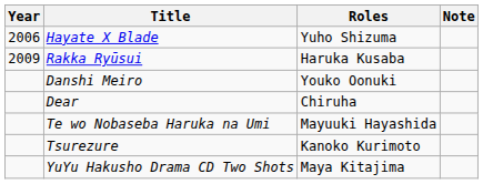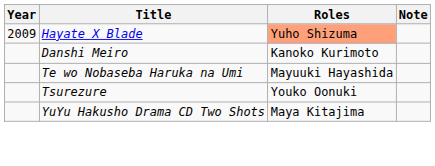 <table class="wikitable sortable">
 <tr>
 <th>Year</th>
 <th>Title</th>
 <th>Roles</th>
 <th>Note</th>
 </tr>
 <tr>
-<td>2006</td>
+<td>2009</td>
 <td><em><a href='#'>Hayate X Blade</a></em></td>
-<td>Yuho Shizuma</td>
-<td></td>
-</tr>
-<tr>
-<td>2009</td>
-<td><em><a href='#'>Rakka Ryūsui</a></em></td>
-<td>Haruka Kusaba</td>
+<td style="background: lightsalmon;">Yuho Shizuma</td>
 <td></td>
 </tr>
 <tr>
 <td></td>
 <td><em>Danshi Meiro</em></td>
-<td>Youko Oonuki</td>
-<td></td>
-</tr>
-<tr>
-<td></td>
-<td><em>Dear</em></td>
-<td>Chiruha</td>
+<td>Kanoko Kurimoto</td>
 <td></td>
 </tr>
 <tr>
 <td></td>
 <td><em>Te wo Nobaseba Haruka na Umi</em></td>
 <td>Mayuuki Hayashida</td>
 <td></td>
 </tr>
 <tr>
 <td></td>
 <td><em>Tsurezure</em></td>
-<td>Kanoko Kurimoto</td>
+<td>Youko Oonuki</td>
 <td></td>
 </tr>
 <tr>
 <td></td>
 <td><em>YuYu Hakusho Drama CD Two Shots</em></td>
 <td>Maya Kitajima</td>
 <td></td>
 </tr>
 </table>
